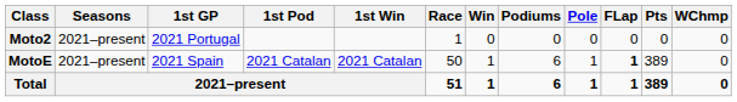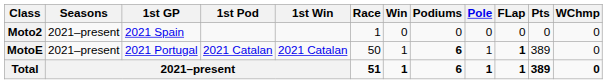 <table class="wikitable" style=text-align:right>
 <tr>
 <th>Class</th>
 <th>Seasons</th>
 <th>1st GP</th>
 <th>1st Pod</th>
 <th>1st Win</th>
 <th>Race</th>
 <th>Win</th>
 <th>Podiums</th>
 <th><a href='#'>Pole</a></th>
 <th>FLap</th>
 <th>Pts</th>
 <th>WChmp</th>
 </tr>
 <tr>
 <th>Moto2</th>
 <td>2021–present</td>
-<td align="left"><a href='#'>2021 Portugal</a></td>
+<td align="left"><a href='#'>2021 Spain</a></td>
 <td align="left"></td>
 <td align="left"></td>
 <td>1</td>
 <td>0</td>
 <td>0</td>
 <td>0</td>
 <td>0</td>
 <td>0</td>
 <td>0</td>
 </tr>
 <tr>
 <th>MotoE</th>
 <td>2021–present</td>
-<td align="left"><a href='#'>2021 Spain</a></td>
+<td align="left"><a href='#'>2021 Portugal</a></td>
 <td align="left"><a href='#'>2021 Catalan</a></td>
 <td align="left"><a href='#'>2021 Catalan</a></td>
 <td>50</td>
 <td>1</td>
-<td>6</td>
+<td><strong>6</strong></td>
 <td>1</td>
 <td><strong>1</strong></td>
 <td>389</td>
 <td>0</td>
 </tr>
 <tr>
 <th>Total</th>
 <th colspan="4">2021–present</th>
 <td><strong>51</strong></td>
 <td><strong>1</strong></td>
 <td><strong>6</strong></td>
 <td><strong>1</strong></td>
 <td><strong>1</strong></td>
 <td><strong>389</strong></td>
 <td><strong>0</strong></td>
 </tr>
 </table>
